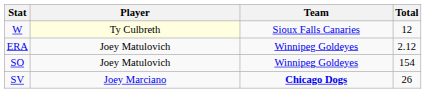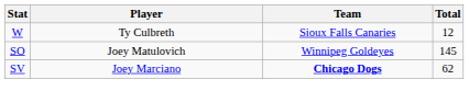 <table class="wikitable"  style="width:50%; text-align:center;">
 <tr>
 <th style="width:5%;">Stat</th>
 <th style="width:55%;">Player</th>
 <th style="width:55%;">Team</th>
 <th style="width:5%;">Total</th>
 </tr>
 <tr>
 <td><a href='#'>W</a></td>
-<td style="background: lightyellow;">Ty Culbreth</td>
+<td>Ty Culbreth</td>
 <td><a href='#'>Sioux Falls Canaries</a></td>
 <td>12</td>
-</tr>
-<tr>
-<td><a href='#'>ERA</a></td>
-<td>Joey Matulovich</td>
-<td><a href='#'>Winnipeg Goldeyes</a></td>
-<td>2.12</td>
 </tr>
 <tr>
 <td><a href='#'>SO</a></td>
 <td>Joey Matulovich</td>
 <td><a href='#'>Winnipeg Goldeyes</a></td>
-<td>154</td>
+<td>145</td>
 </tr>
 <tr>
 <td><a href='#'>SV</a></td>
 <td><a href='#'>Joey Marciano</a></td>
 <td><strong><a href='#'>Chicago Dogs</a></strong></td>
-<td>26</td>
+<td>62</td>
 </tr>
 </table>
